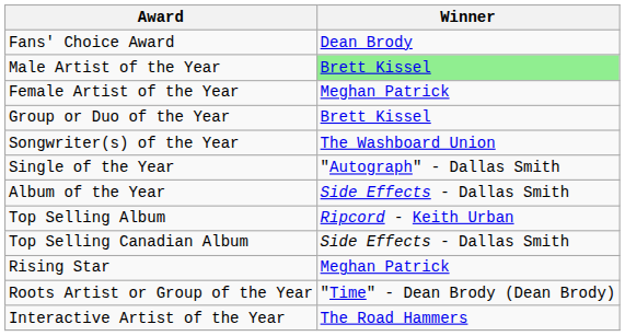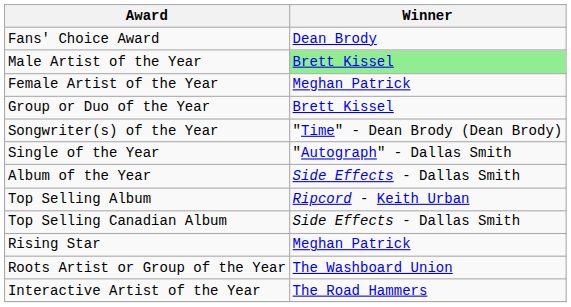 <table class="wikitable">
 <tr>
 <th>Award</th>
 <th>Winner</th>
 </tr>
 <tr>
 <td>Fans' Choice Award</td>
 <td><a href='#'>Dean Brody</a></td>
 </tr>
 <tr>
 <td>Male Artist of the Year</td>
 <td style="background: lightgreen;"><a href='#'>Brett Kissel</a></td>
 </tr>
 <tr>
 <td>Female Artist of the Year</td>
 <td><a href='#'>Meghan Patrick</a></td>
 </tr>
 <tr>
 <td>Group or Duo of the Year</td>
 <td><a href='#'>Brett Kissel</a></td>
 </tr>
 <tr>
 <td>Songwriter(s) of the Year</td>
-<td><a href='#'>The Washboard Union</a></td>
+<td>"<a href='#'>Time</a>" - Dean Brody (Dean Brody)</td>
 </tr>
 <tr>
 <td>Single of the Year</td>
 <td>"<a href='#'>Autograph</a>" - Dallas Smith</td>
 </tr>
 <tr>
 <td>Album of the Year</td>
 <td><em><a href='#'>Side Effects</a></em> - Dallas Smith</td>
 </tr>
 <tr>
 <td>Top Selling Album</td>
 <td><em><a href='#'>Ripcord</a></em> - <a href='#'>Keith Urban</a></td>
 </tr>
 <tr>
 <td>Top Selling Canadian Album</td>
 <td><em>Side Effects</em> - Dallas Smith</td>
 </tr>
 <tr>
 <td>Rising Star</td>
 <td><a href='#'>Meghan Patrick</a></td>
 </tr>
 <tr>
 <td>Roots Artist or Group of the Year</td>
-<td>"<a href='#'>Time</a>" - Dean Brody (Dean Brody)</td>
+<td><a href='#'>The Washboard Union</a></td>
 </tr>
 <tr>
 <td>Interactive Artist of the Year</td>
 <td><a href='#'>The Road Hammers</a></td>
 </tr>
 <tr>
 </tr>
 </table>
